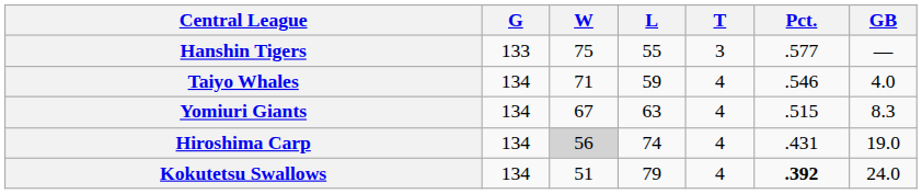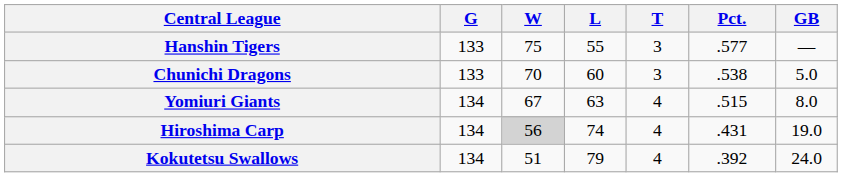 <table class="wikitable plainrowheaders" width="60%" style="text-align:center;">
 <tr>
 <th scope="col" width="35%"><a href='#'>Central League</a></th>
 <th scope="col" width="5%"><a href='#'>G</a></th>
 <th scope="col" width="5%"><a href='#'>W</a></th>
 <th scope="col" width="5%"><a href='#'>L</a></th>
 <th scope="col" width="5%"><a href='#'>T</a></th>
 <th scope="col" width="7%"><a href='#'>Pct.</a></th>
 <th scope="col" width="5%"><a href='#'>GB</a></th>
 </tr>
 <tr>
 <th scope="row" style="text-align:center;"><a href='#'>Hanshin Tigers</a></th>
 <td>133</td>
 <td>75</td>
 <td>55</td>
 <td>3</td>
 <td>.577</td>
 <td>—</td>
 </tr>
 <tr>
-<th scope="row" style="text-align:center;"><a href='#'>Taiyo Whales</a></th>
-<td>134</td>
-<td>71</td>
-<td>59</td>
-<td>4</td>
-<td>.546</td>
-<td>4.0</td>
+<th scope="row" style="text-align:center;"><a href='#'>Chunichi Dragons</a></th>
+<td>133</td>
+<td>70</td>
+<td>60</td>
+<td>3</td>
+<td>.538</td>
+<td>5.0</td>
 </tr>
 <tr>
 <th scope="row" style="text-align:center;"><a href='#'>Yomiuri Giants</a></th>
 <td>134</td>
 <td>67</td>
 <td>63</td>
 <td>4</td>
 <td>.515</td>
-<td>8.3</td>
+<td>8.0</td>
 </tr>
 <tr>
 <th scope="row" style="text-align:center;"><a href='#'>Hiroshima Carp</a></th>
 <td>134</td>
 <td style="background: lightgrey;">56</td>
 <td>74</td>
 <td>4</td>
 <td>.431</td>
 <td>19.0</td>
 </tr>
 <tr>
 <th scope="row" style="text-align:center;"><a href='#'>Kokutetsu Swallows</a></th>
 <td>134</td>
 <td>51</td>
 <td>79</td>
 <td>4</td>
-<td><strong>.392</strong></td>
+<td>.392</td>
 <td>24.0</td>
 </tr>
 </table>
